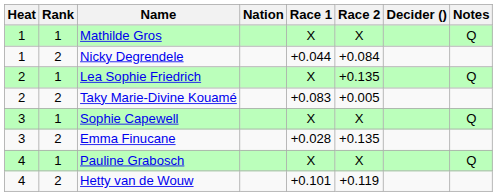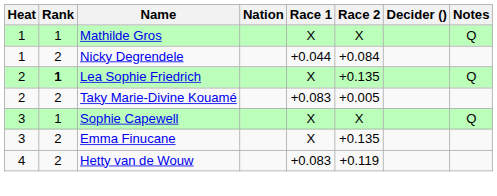 <table class="wikitable sortable" style="text-align:center">
 <tr>
 <th>Heat</th>
 <th>Rank</th>
 <th>Name</th>
 <th>Nation</th>
 <th>Race 1</th>
 <th>Race 2</th>
 <th>Decider ()</th>
 <th>Notes</th>
 </tr>
 <tr bgcolor=bbffbb>
 <td>1</td>
 <td>1</td>
 <td align=left><a href='#'>Mathilde Gros</a></td>
 <td align=left></td>
 <td>X</td>
 <td>X</td>
 <td></td>
 <td>Q</td>
 </tr>
 <tr>
 <td>1</td>
 <td>2</td>
 <td align=left><a href='#'>Nicky Degrendele</a></td>
 <td align=left></td>
 <td>+0.044</td>
 <td>+0.084</td>
 <td></td>
 <td></td>
 </tr>
 <tr bgcolor=bbffbb>
 <td>2</td>
-<td>1</td>
+<td><strong>1</strong></td>
 <td align=left><a href='#'>Lea Sophie Friedrich</a></td>
 <td align=left></td>
 <td>X</td>
 <td>+0.135</td>
 <td></td>
 <td>Q</td>
 </tr>
 <tr>
 <td>2</td>
 <td>2</td>
 <td align=left><a href='#'>Taky Marie-Divine Kouamé</a></td>
 <td align=left></td>
 <td>+0.083</td>
 <td>+0.005</td>
 <td></td>
 <td></td>
 </tr>
 <tr bgcolor=bbffbb>
 <td>3</td>
 <td>1</td>
 <td align=left><a href='#'>Sophie Capewell</a></td>
 <td align=left></td>
 <td>X</td>
 <td>X</td>
 <td></td>
 <td>Q</td>
 </tr>
 <tr>
 <td>3</td>
 <td>2</td>
 <td align=left><a href='#'>Emma Finucane</a></td>
 <td align=left></td>
-<td>+0.028</td>
+<td>X</td>
 <td>+0.135</td>
 <td></td>
 <td></td>
-</tr>
-<tr bgcolor=bbffbb>
-<td>4</td>
-<td>1</td>
-<td align=left><a href='#'>Pauline Grabosch</a></td>
-<td align=left></td>
-<td>X</td>
-<td>X</td>
-<td></td>
-<td>Q</td>
 </tr>
 <tr>
 <td>4</td>
 <td>2</td>
 <td align=left><a href='#'>Hetty van de Wouw</a></td>
 <td align=left></td>
-<td>+0.101</td>
+<td>+0.083</td>
 <td>+0.119</td>
 <td></td>
 <td></td>
 </tr>
 </table>
